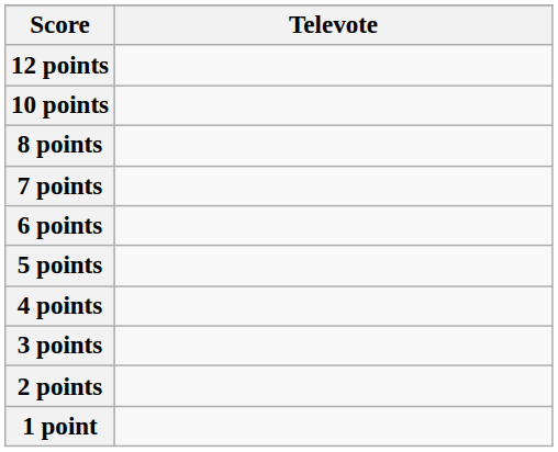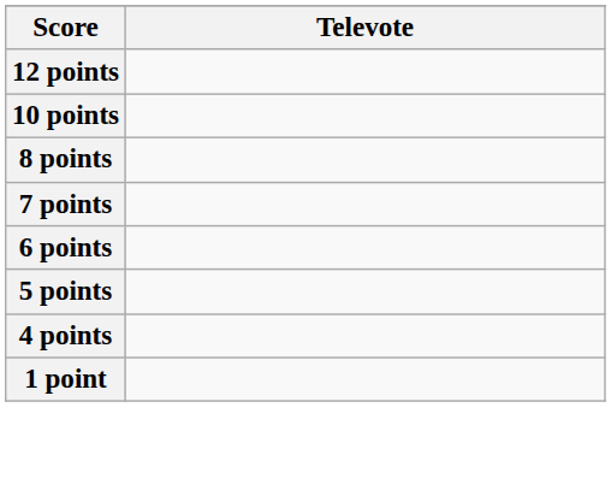 <table class="wikitable">
 <tr>
 </tr>
 <tr>
 <th scope="col" width="20%">Score</th>
 <th scope="col" width="80%">Televote</th>
 </tr>
 <tr>
 <th scope="row">12 points</th>
 <td></td>
 </tr>
 <tr>
 <th scope="row">10 points</th>
 <td></td>
 </tr>
 <tr>
 <th scope="row">8 points</th>
 <td></td>
 </tr>
 <tr>
 <th scope="row">7 points</th>
 <td></td>
 </tr>
 <tr>
 <th scope="row">6 points</th>
 <td></td>
 </tr>
 <tr>
 <th scope="row">5 points</th>
 <td></td>
 </tr>
 <tr>
 <th scope="row">4 points</th>
 <td></td>
 </tr>
 <tr>
-<th scope="row">3 points</th>
-<td></td>
-</tr>
-<tr>
-<th scope="row">2 points</th>
-<td></td>
-</tr>
-<tr>
 <th scope="row">1 point</th>
 <td></td>
 </tr>
 </table>
